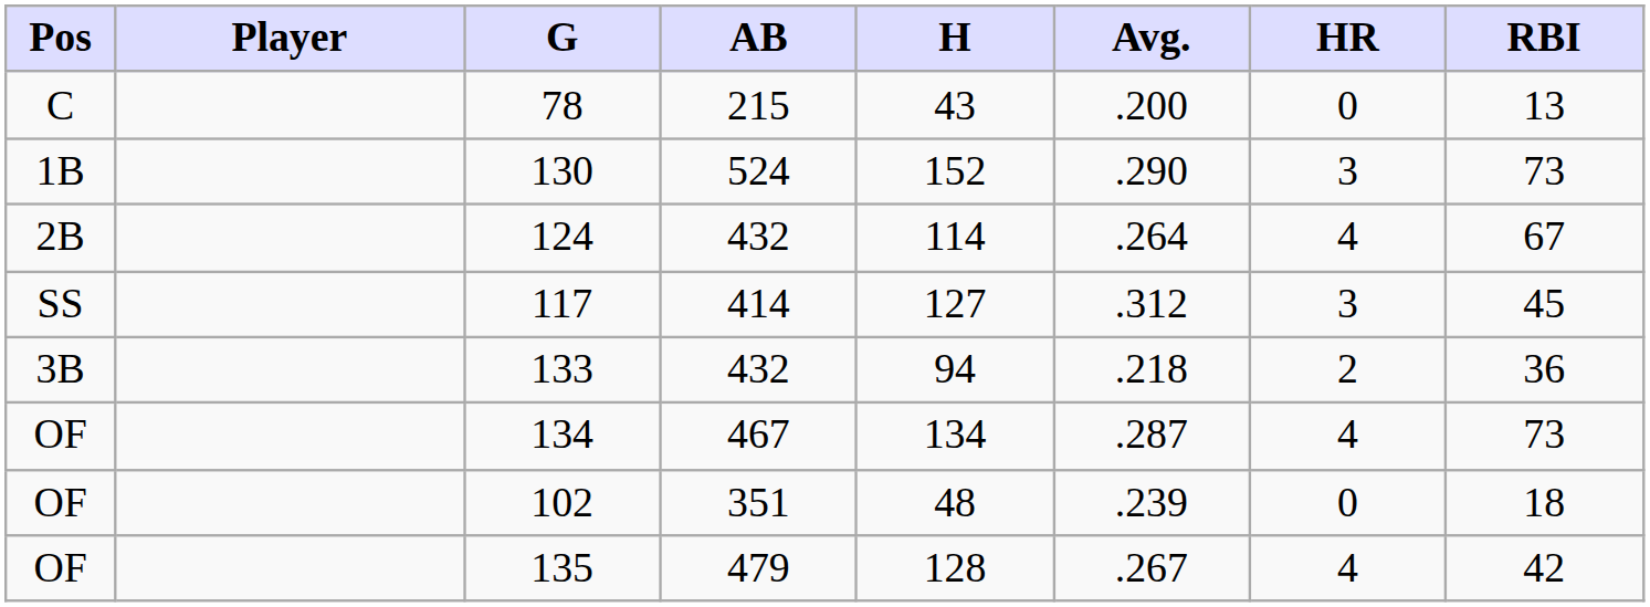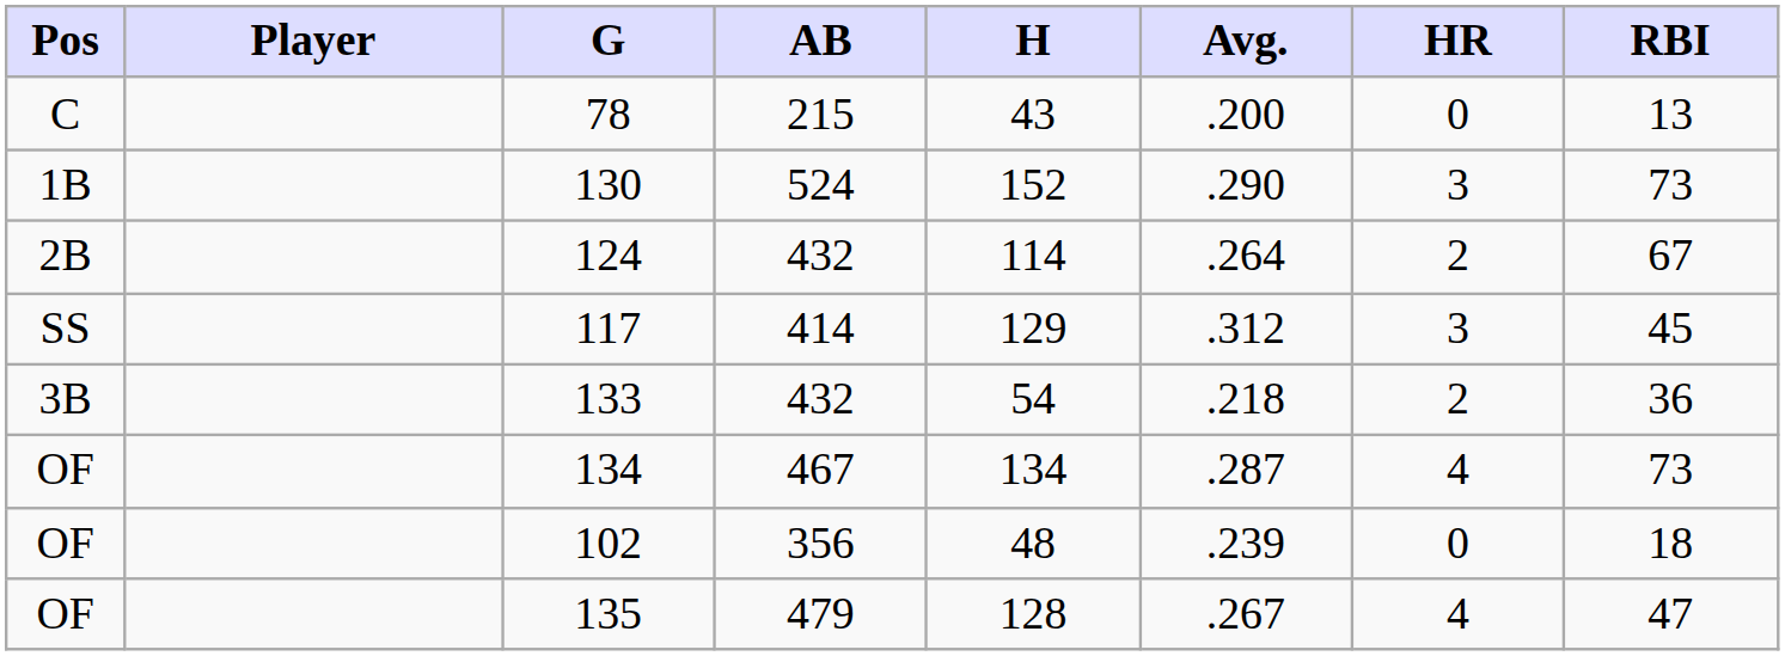 <table class="wikitable sortable">
 <tr>
 <th style="background:#ddf; width:5%;">Pos</th>
 <th style="background:#ddf; width:16%;">Player</th>
 <th style="background:#ddf; width:9%;">G</th>
 <th style="background:#ddf; width:9%;">AB</th>
 <th style="background:#ddf; width:9%;">H</th>
 <th style="background:#ddf; width:9%;">Avg.</th>
 <th style="background:#ddf; width:9%;">HR</th>
 <th style="background:#ddf; width:9%;">RBI</th>
 </tr>
 <tr style="text-align:center;">
 <td>C</td>
 <td></td>
 <td>78</td>
 <td>215</td>
 <td>43</td>
 <td>.200</td>
 <td>0</td>
 <td>13</td>
 </tr>
 <tr style="text-align:center;">
 <td>1B</td>
 <td></td>
 <td>130</td>
 <td>524</td>
 <td>152</td>
 <td>.290</td>
 <td>3</td>
 <td>73</td>
 </tr>
 <tr style="text-align:center;">
 <td>2B</td>
 <td></td>
 <td>124</td>
 <td>432</td>
 <td>114</td>
 <td>.264</td>
-<td>4</td>
+<td>2</td>
 <td>67</td>
 </tr>
 <tr style="text-align:center;">
 <td>SS</td>
 <td></td>
 <td>117</td>
 <td>414</td>
-<td>127</td>
+<td>129</td>
 <td>.312</td>
 <td>3</td>
 <td>45</td>
 </tr>
 <tr style="text-align:center;">
 <td>3B</td>
 <td></td>
 <td>133</td>
 <td>432</td>
-<td>94</td>
+<td>54</td>
 <td>.218</td>
 <td>2</td>
 <td>36</td>
 </tr>
 <tr style="text-align:center;">
 <td>OF</td>
 <td></td>
 <td>134</td>
 <td>467</td>
 <td>134</td>
 <td>.287</td>
 <td>4</td>
 <td>73</td>
 </tr>
 <tr style="text-align:center;">
 <td>OF</td>
 <td></td>
 <td>102</td>
-<td>351</td>
+<td>356</td>
 <td>48</td>
 <td>.239</td>
 <td>0</td>
 <td>18</td>
 </tr>
 <tr style="text-align:center;">
 <td>OF</td>
 <td></td>
 <td>135</td>
 <td>479</td>
 <td>128</td>
 <td>.267</td>
 <td>4</td>
-<td>42</td>
+<td>47</td>
 </tr>
 </table>
